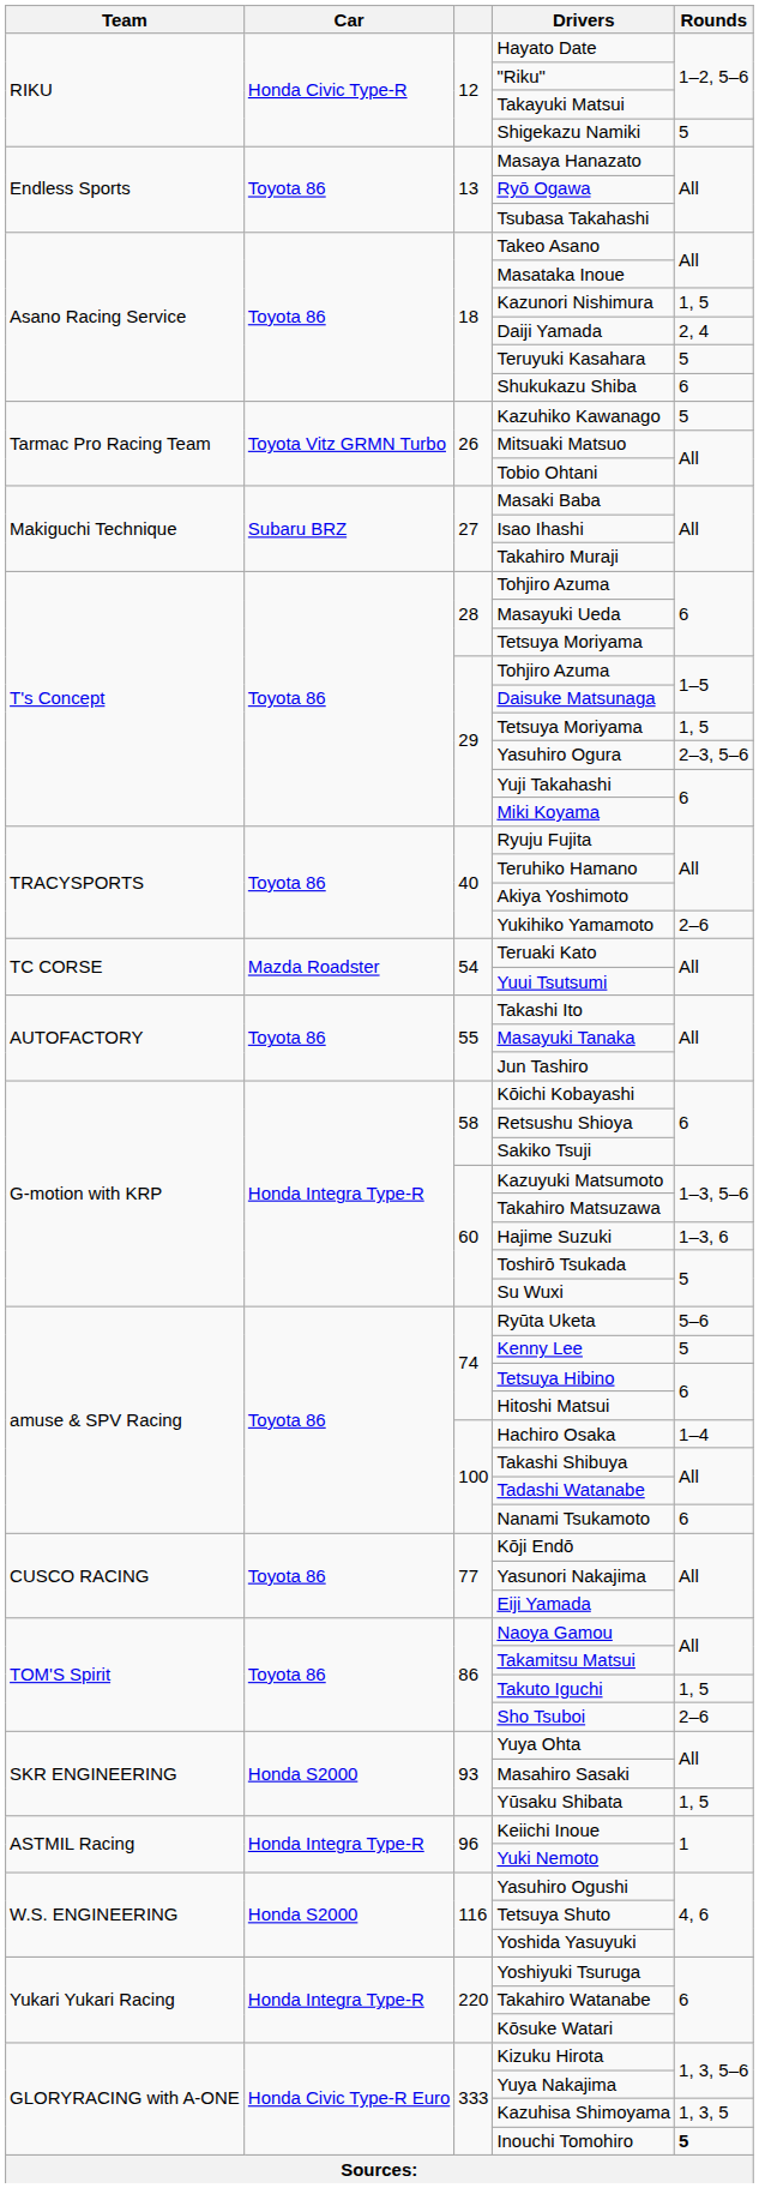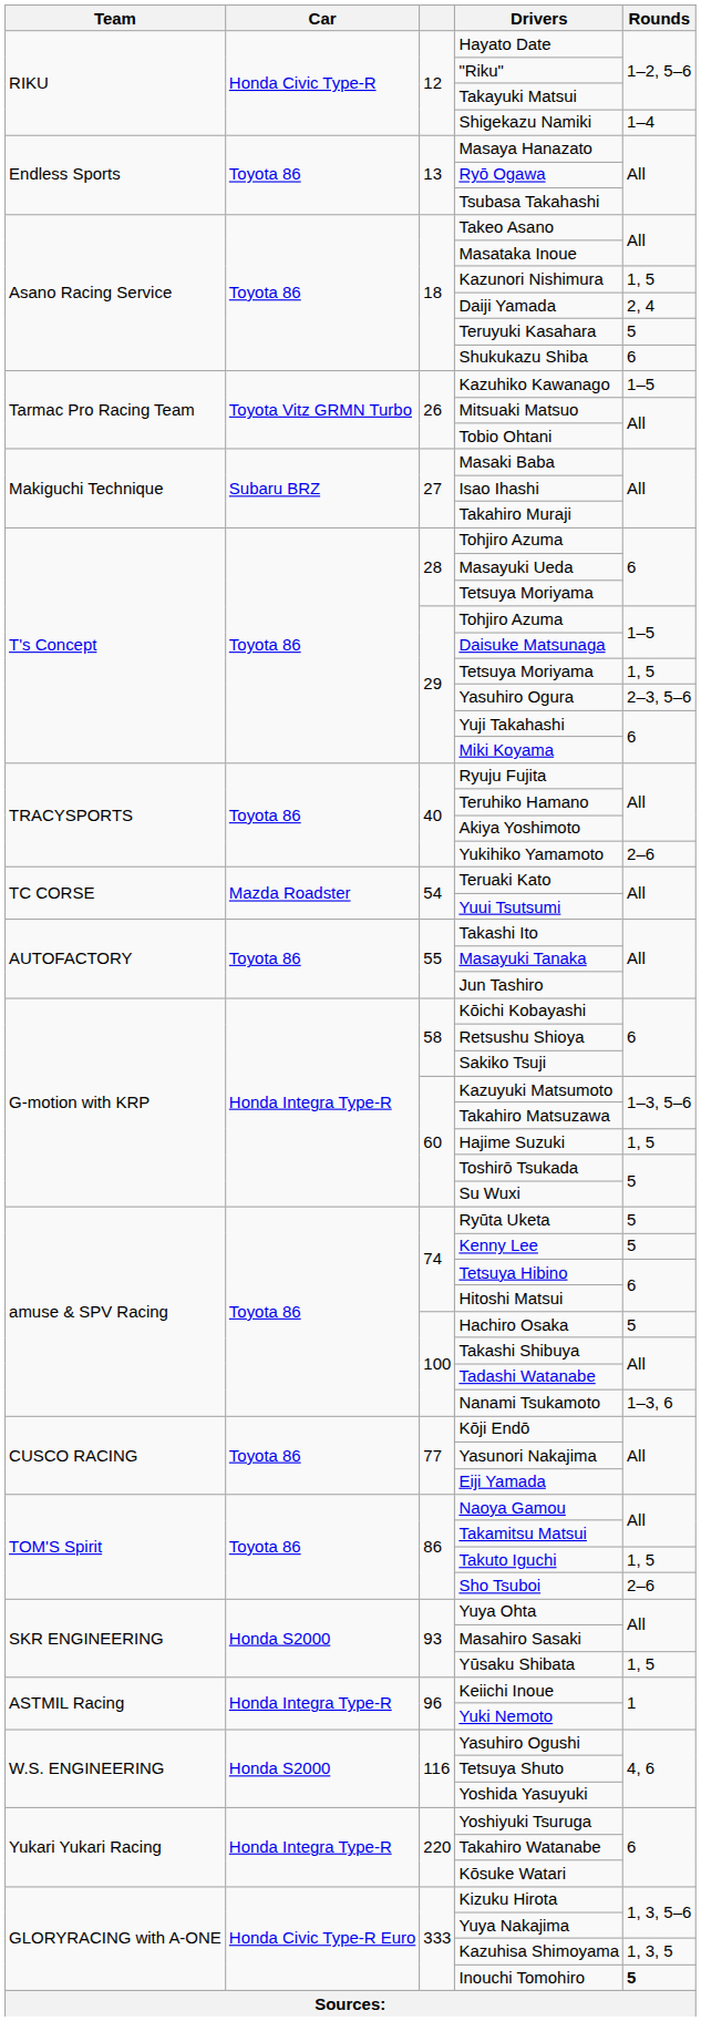 <table class="wikitable" style="font-size: 85%">
 <tr>
 <th>Team</th>
 <th>Car</th>
 <th></th>
 <th>Drivers</th>
 <th>Rounds</th>
 </tr>
 <tr>
 <td rowspan=4> RIKU</td>
 <td rowspan=4><a href='#'>Honda Civic Type-R</a></td>
 <td rowspan=4>12</td>
 <td> Hayato Date</td>
 <td rowspan=3>1–2, 5–6</td>
 </tr>
 <tr>
 <td> "Riku"</td>
 </tr>
 <tr>
 <td> Takayuki Matsui</td>
 </tr>
 <tr>
 <td> Shigekazu Namiki</td>
-<td>5</td>
+<td>1–4</td>
 </tr>
 <tr>
 <td rowspan=3> Endless Sports</td>
 <td rowspan=3><a href='#'>Toyota 86</a></td>
 <td rowspan=3>13</td>
 <td> Masaya Hanazato</td>
 <td rowspan=3>All</td>
 </tr>
 <tr>
 <td> <a href='#'>Ryō Ogawa</a></td>
 </tr>
 <tr>
 <td> Tsubasa Takahashi</td>
 </tr>
 <tr>
 <td rowspan=6> Asano Racing Service</td>
 <td rowspan=6><a href='#'>Toyota 86</a></td>
 <td rowspan=6>18</td>
 <td> Takeo Asano</td>
 <td rowspan=2>All</td>
 </tr>
 <tr>
 <td> Masataka Inoue</td>
 </tr>
 <tr>
 <td> Kazunori Nishimura</td>
 <td>1, 5</td>
 </tr>
 <tr>
 <td> Daiji Yamada</td>
 <td>2, 4</td>
 </tr>
 <tr>
 <td> Teruyuki Kasahara</td>
 <td>5</td>
 </tr>
 <tr>
 <td> Shukukazu Shiba</td>
 <td>6</td>
 </tr>
 <tr>
 <td rowspan=3> Tarmac Pro Racing Team</td>
 <td rowspan=3><a href='#'>Toyota Vitz GRMN Turbo</a></td>
 <td rowspan=3>26</td>
 <td> Kazuhiko Kawanago</td>
-<td>5</td>
+<td>1–5</td>
 </tr>
 <tr>
 <td> Mitsuaki Matsuo</td>
 <td rowspan=2>All</td>
 </tr>
 <tr>
 <td> Tobio Ohtani</td>
 </tr>
 <tr>
 <td rowspan=3> Makiguchi Technique</td>
 <td rowspan=3><a href='#'>Subaru BRZ</a></td>
 <td rowspan=3>27</td>
 <td> Masaki Baba</td>
 <td rowspan=3>All</td>
 </tr>
 <tr>
 <td> Isao Ihashi</td>
 </tr>
 <tr>
 <td> Takahiro Muraji</td>
 </tr>
 <tr>
 <td rowspan=9> <a href='#'>T's Concept</a></td>
 <td rowspan=9><a href='#'>Toyota 86</a></td>
 <td rowspan=3>28</td>
 <td> Tohjiro Azuma</td>
 <td rowspan=3>6</td>
 </tr>
 <tr>
 <td> Masayuki Ueda</td>
 </tr>
 <tr>
 <td> Tetsuya Moriyama</td>
 </tr>
 <tr>
 <td rowspan=6>29</td>
 <td> Tohjiro Azuma</td>
 <td rowspan=2>1–5</td>
 </tr>
 <tr>
 <td> <a href='#'>Daisuke Matsunaga</a></td>
 </tr>
 <tr>
 <td> Tetsuya Moriyama</td>
 <td>1, 5</td>
 </tr>
 <tr>
 <td> Yasuhiro Ogura</td>
 <td>2–3, 5–6</td>
 </tr>
 <tr>
 <td> Yuji Takahashi</td>
 <td rowspan=2>6</td>
 </tr>
 <tr>
 <td> <a href='#'>Miki Koyama</a></td>
 </tr>
 <tr>
 <td rowspan=4> TRACYSPORTS</td>
 <td rowspan=4><a href='#'>Toyota 86</a></td>
 <td rowspan=4>40</td>
 <td> Ryuju Fujita</td>
 <td rowspan=3>All</td>
 </tr>
 <tr>
 <td> Teruhiko Hamano</td>
 </tr>
 <tr>
 <td> Akiya Yoshimoto</td>
 </tr>
 <tr>
 <td> Yukihiko Yamamoto</td>
 <td>2–6</td>
 </tr>
 <tr>
 <td rowspan=2> TC CORSE</td>
 <td rowspan=2><a href='#'>Mazda Roadster</a></td>
 <td rowspan=2>54</td>
 <td> Teruaki Kato</td>
 <td rowspan=2>All</td>
 </tr>
 <tr>
 <td> <a href='#'>Yuui Tsutsumi</a></td>
 </tr>
 <tr>
 <td rowspan=3> AUTOFACTORY</td>
 <td rowspan=3><a href='#'>Toyota 86</a></td>
 <td rowspan=3>55</td>
 <td> Takashi Ito</td>
 <td rowspan=3>All</td>
 </tr>
 <tr>
 <td> <a href='#'>Masayuki Tanaka</a></td>
 </tr>
 <tr>
 <td> Jun Tashiro</td>
 </tr>
 <tr>
 <td rowspan=8> G-motion with KRP</td>
 <td rowspan=8><a href='#'>Honda Integra Type-R</a></td>
 <td rowspan=3>58</td>
 <td> Kōichi Kobayashi</td>
 <td rowspan=3>6</td>
 </tr>
 <tr>
 <td> Retsushu Shioya</td>
 </tr>
 <tr>
 <td> Sakiko Tsuji</td>
 </tr>
 <tr>
 <td rowspan=5>60</td>
 <td> Kazuyuki Matsumoto</td>
 <td rowspan=2>1–3, 5–6</td>
 </tr>
 <tr>
 <td> Takahiro Matsuzawa</td>
 </tr>
 <tr>
 <td> Hajime Suzuki</td>
-<td>1–3, 6</td>
+<td>1, 5</td>
 </tr>
 <tr>
 <td> Toshirō Tsukada</td>
 <td rowspan=2>5</td>
 </tr>
 <tr>
 <td> Su Wuxi</td>
 </tr>
 <tr>
 <td rowspan=8> amuse & SPV Racing</td>
 <td rowspan=8><a href='#'>Toyota 86</a></td>
 <td rowspan=4>74</td>
 <td> Ryūta Uketa</td>
-<td>5–6</td>
+<td>5</td>
 </tr>
 <tr>
 <td> <a href='#'>Kenny Lee</a></td>
 <td>5</td>
 </tr>
 <tr>
 <td> <a href='#'>Tetsuya Hibino</a></td>
 <td rowspan=2>6</td>
 </tr>
 <tr>
 <td> Hitoshi Matsui</td>
 </tr>
 <tr>
 <td rowspan=4>100</td>
 <td> Hachiro Osaka</td>
-<td>1–4</td>
+<td>5</td>
 </tr>
 <tr>
 <td> Takashi Shibuya</td>
 <td rowspan=2>All</td>
 </tr>
 <tr>
 <td> <a href='#'>Tadashi Watanabe</a></td>
 </tr>
 <tr>
 <td> Nanami Tsukamoto</td>
-<td>6</td>
+<td>1–3, 6</td>
 </tr>
 <tr>
 <td rowspan=3> CUSCO RACING</td>
 <td rowspan=3><a href='#'>Toyota 86</a></td>
 <td rowspan=3>77</td>
 <td> Kōji Endō</td>
 <td rowspan=3>All</td>
 </tr>
 <tr>
 <td> Yasunori Nakajima</td>
 </tr>
 <tr>
 <td> <a href='#'>Eiji Yamada</a></td>
 </tr>
 <tr>
 <td rowspan=4> <a href='#'>TOM'S Spirit</a></td>
 <td rowspan=4><a href='#'>Toyota 86</a></td>
 <td rowspan=4>86</td>
 <td> <a href='#'>Naoya Gamou</a></td>
 <td rowspan=2>All</td>
 </tr>
 <tr>
 <td> <a href='#'>Takamitsu Matsui</a></td>
 </tr>
 <tr>
 <td> <a href='#'>Takuto Iguchi</a></td>
 <td>1, 5</td>
 </tr>
 <tr>
 <td> <a href='#'>Sho Tsuboi</a></td>
 <td>2–6</td>
 </tr>
 <tr>
 <td rowspan=3> SKR ENGINEERING</td>
 <td rowspan=3><a href='#'>Honda S2000</a></td>
 <td rowspan=3>93</td>
 <td> Yuya Ohta</td>
 <td rowspan=2>All</td>
 </tr>
 <tr>
 <td> Masahiro Sasaki</td>
 </tr>
 <tr>
 <td> Yūsaku Shibata</td>
 <td>1, 5</td>
 </tr>
 <tr>
 <td rowspan=2> ASTMIL Racing</td>
 <td rowspan=2><a href='#'>Honda Integra Type-R</a></td>
 <td rowspan=2>96</td>
 <td> Keiichi Inoue</td>
 <td rowspan=2>1</td>
 </tr>
 <tr>
 <td> <a href='#'>Yuki Nemoto</a></td>
 </tr>
 <tr>
 <td rowspan=3> W.S. ENGINEERING</td>
 <td rowspan=3><a href='#'>Honda S2000</a></td>
 <td rowspan=3>116</td>
 <td> Yasuhiro Ogushi</td>
 <td rowspan=3>4, 6</td>
 </tr>
 <tr>
 <td> Tetsuya Shuto</td>
 </tr>
 <tr>
 <td> Yoshida Yasuyuki</td>
 </tr>
 <tr>
 <td rowspan=3> Yukari Yukari Racing</td>
 <td rowspan=3><a href='#'>Honda Integra Type-R</a></td>
 <td rowspan=3>220</td>
 <td> Yoshiyuki Tsuruga</td>
 <td rowspan=3>6</td>
 </tr>
 <tr>
 <td> Takahiro Watanabe</td>
 </tr>
 <tr>
 <td> Kōsuke Watari</td>
 </tr>
 <tr>
 <td rowspan=4> GLORYRACING with A-ONE</td>
 <td rowspan=4><a href='#'>Honda Civic Type-R Euro</a></td>
 <td rowspan=4>333</td>
 <td> Kizuku Hirota</td>
 <td rowspan=2>1, 3, 5–6</td>
 </tr>
 <tr>
 <td> Yuya Nakajima</td>
 </tr>
 <tr>
 <td> Kazuhisa Shimoyama</td>
 <td>1, 3, 5</td>
 </tr>
 <tr>
 <td> Inouchi Tomohiro</td>
 <td><strong>5</strong></td>
 </tr>
 <tr>
 <th colspan=5>Sources:</th>
 </tr>
 </table>
